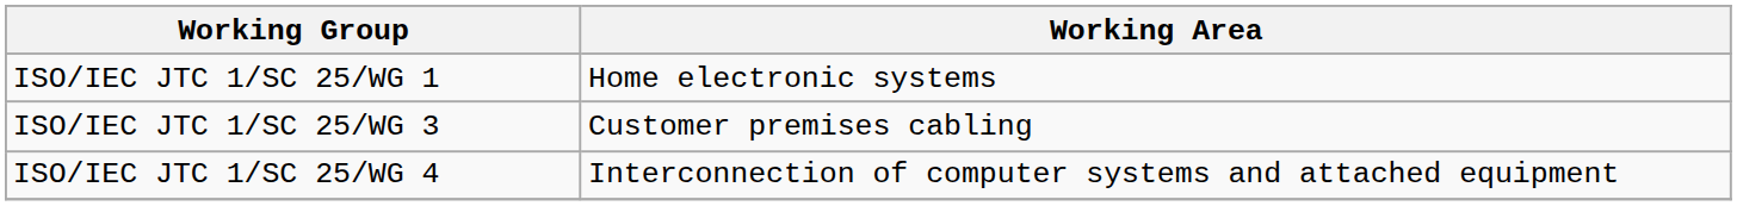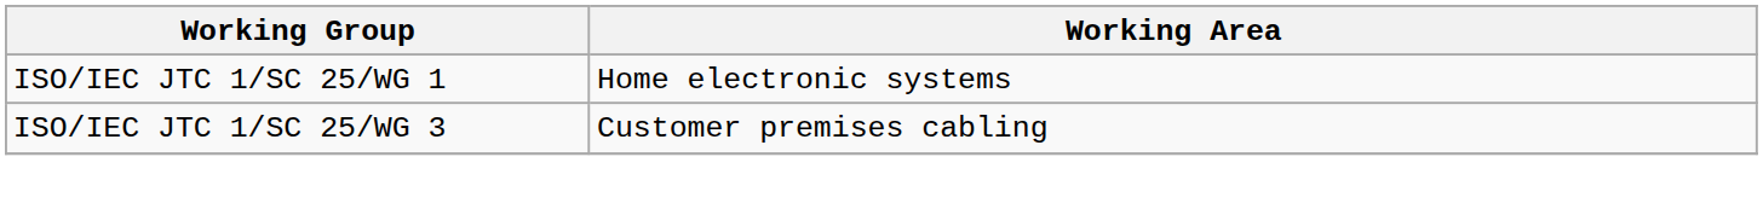 <table class="wikitable" width="60%">
 <tr>
 <th width="20%">Working Group</th>
 <th width="40%">Working Area</th>
 </tr>
 <tr>
 <td>ISO/IEC JTC 1/SC 25/WG 1</td>
 <td>Home electronic systems</td>
 </tr>
 <tr>
 <td>ISO/IEC JTC 1/SC 25/WG 3</td>
 <td>Customer premises cabling</td>
 </tr>
 <tr>
-<td>ISO/IEC JTC 1/SC 25/WG 4</td>
-<td>Interconnection of computer systems and attached equipment</td>
-</tr>
-<tr>
 </tr>
 </table>
